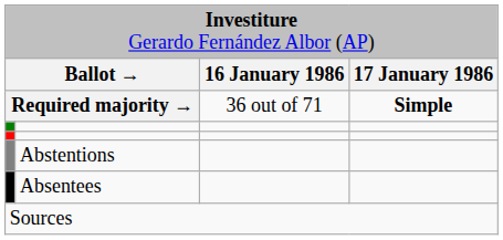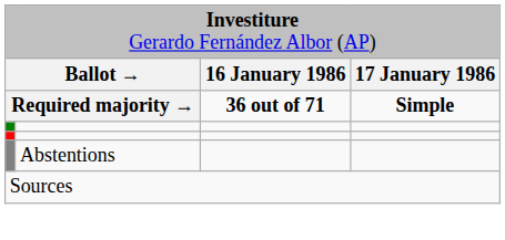 <table class="wikitable" style="text-align:center;">
 <tr>
 <td colspan="4" align="center" bgcolor="#C0C0C0"><strong>Investiture</strong><br><a href='#'>Gerardo Fernández Albor</a> (<a href='#'>AP</a>)</td>
 </tr>
 <tr>
 <th colspan="2" width="150px">Ballot →</th>
 <th>16 January 1986</th>
 <th>17 January 1986</th>
 </tr>
 <tr>
 <th colspan="2">Required majority →</th>
-<td>36 out of 71 </td>
+<td><strong>36 out of 71 </strong></td>
 <td><strong>Simple </strong></td>
 </tr>
 <tr>
 <th width="1px" style="background:green;"></th>
 <td align="left"></td>
 <td></td>
 <td></td>
 </tr>
 <tr>
 <th style="color:inherit;background:red;"></th>
 <td align="left"></td>
 <td></td>
 <td></td>
 </tr>
 <tr>
 <th style="color:inherit;background:gray;"></th>
 <td align="left"><span>Abstentions</span></td>
 <td></td>
 <td></td>
 </tr>
 <tr>
-<th style="color:inherit;background:black;"></th>
-<td align="left"><span>Absentees</span></td>
-<td></td>
-<td></td>
-</tr>
-<tr>
 <td align="left" colspan="4">Sources</td>
 </tr>
 </table>
